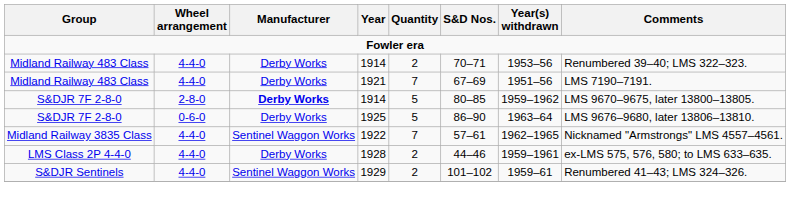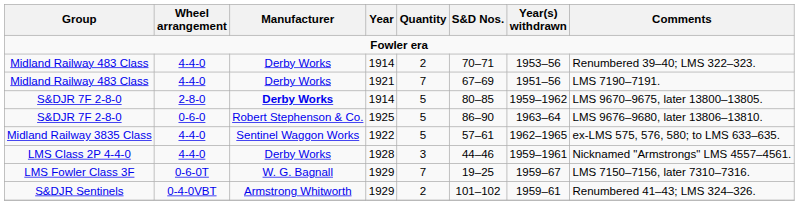 <table class=wikitable style=text-align:center>
 <tr>
 <th>Group</th>
 <th>Wheel<br>arrangement</th>
 <th>Manufacturer</th>
 <th>Year</th>
 <th>Quantity</th>
 <th>S&D Nos.</th>
 <th>Year(s)<br>withdrawn</th>
 <th>Comments</th>
 </tr>
 <tr style=font-weight:bold>
 <td colspan=8>Fowler era</td>
 </tr>
 <tr>
 <td><a href='#'>Midland Railway 483 Class</a></td>
 <td><a href='#'>4-4-0</a></td>
 <td><a href='#'>Derby Works</a></td>
 <td>1914</td>
 <td>2</td>
 <td>70–71</td>
 <td>1953–56</td>
 <td align=left>Renumbered 39–40; LMS 322–323.</td>
 </tr>
 <tr>
 <td><a href='#'>Midland Railway 483 Class</a></td>
 <td><a href='#'>4-4-0</a></td>
 <td><a href='#'>Derby Works</a></td>
 <td>1921</td>
 <td>7</td>
 <td>67–69</td>
 <td>1951–56</td>
 <td align=left>LMS 7190–7191.</td>
 </tr>
 <tr>
 <td><a href='#'>S&DJR 7F 2-8-0</a></td>
 <td><a href='#'>2-8-0</a></td>
 <td><strong><a href='#'>Derby Works</a></strong></td>
 <td>1914</td>
 <td>5</td>
 <td>80–85</td>
 <td>1959–1962</td>
 <td align=left>LMS 9670–9675, later 13800–13805.</td>
 </tr>
 <tr>
 <td><a href='#'>S&DJR 7F 2-8-0</a></td>
 <td><a href='#'>0-6-0</a></td>
-<td><a href='#'>Derby Works</a></td>
+<td><a href='#'>Robert Stephenson & Co.</a></td>
 <td>1925</td>
 <td>5</td>
 <td>86–90</td>
 <td>1963–64</td>
 <td align=left>LMS 9676–9680, later 13806–13810.</td>
 </tr>
 <tr>
 <td><a href='#'>Midland Railway 3835 Class</a></td>
 <td><a href='#'>4-4-0</a></td>
 <td><a href='#'>Sentinel Waggon Works</a></td>
 <td>1922</td>
-<td>7</td>
+<td>5</td>
 <td>57–61</td>
 <td>1962–1965</td>
-<td align=left>Nicknamed "Armstrongs" LMS 4557–4561.</td>
+<td align=left>ex-LMS 575, 576, 580; to LMS 633–635.</td>
 </tr>
 <tr>
 <td><a href='#'>LMS Class 2P 4-4-0</a></td>
 <td><a href='#'>4-4-0</a></td>
 <td><a href='#'>Derby Works</a></td>
 <td>1928</td>
-<td>2</td>
+<td>3</td>
 <td>44–46</td>
 <td>1959–1961</td>
-<td align=left>ex-LMS 575, 576, 580; to LMS 633–635.</td>
+<td align=left>Nicknamed "Armstrongs" LMS 4557–4561.</td>
+</tr>
+<tr>
+<td><a href='#'>LMS Fowler Class 3F</a></td>
+<td><a href='#'>0-6-0T</a></td>
+<td><a href='#'>W. G. Bagnall</a></td>
+<td>1929</td>
+<td>7</td>
+<td>19–25</td>
+<td>1959–67</td>
+<td align=left>LMS 7150–7156, later 7310–7316.</td>
 </tr>
 <tr>
 <td><a href='#'>S&DJR Sentinels</a></td>
-<td><a href='#'>4-4-0</a></td>
-<td><a href='#'>Sentinel Waggon Works</a></td>
+<td><a href='#'>0-4-0VBT</a></td>
+<td><a href='#'>Armstrong Whitworth</a></td>
 <td>1929</td>
 <td>2</td>
 <td>101–102</td>
 <td>1959–61</td>
 <td align=left>Renumbered 41–43; LMS 324–326.</td>
 </tr>
 <tr>
 </tr>
 </table>
